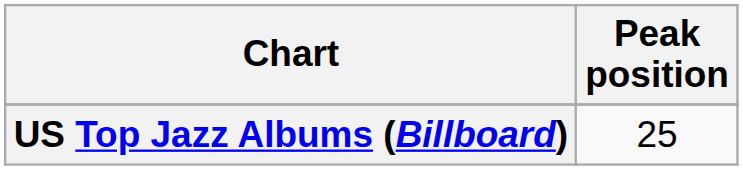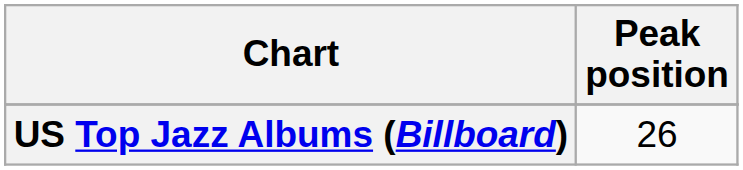 <table class="wikitable sortable plainrowheaders" style="text-align:center">
 <tr>
 <th scope="col">Chart</th>
 <th scope="col">Peak<br>position</th>
 </tr>
 <tr>
 </tr>
 <tr>
 <th scope="row">US <a href='#'>Top Jazz Albums</a> (<em><a href='#'>Billboard</a></em>)</th>
-<td>25</td>
+<td>26</td>
 </tr>
 </table>
